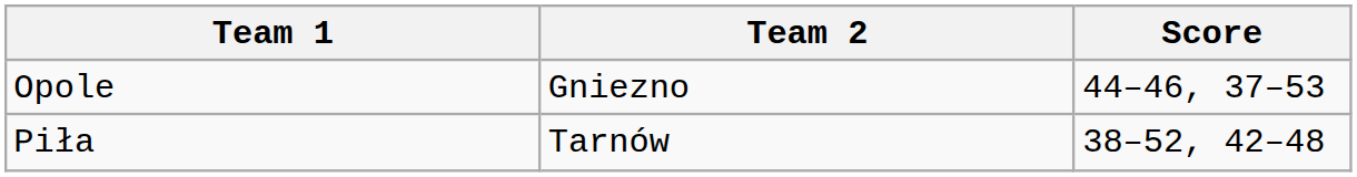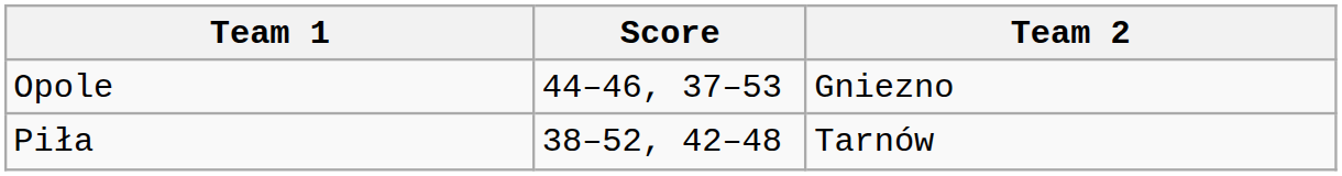 <table class="wikitable" style="font-size: 100%">
 <tr>
 <th width=200>Team 1</th>
+<th width=100>Score</th>
 <th width=200>Team 2</th>
-<th width=100>Score</th>
 </tr>
 <tr>
 <td>Opole</td>
+<td>44–46, 37–53</td>
 <td>Gniezno</td>
-<td>44–46, 37–53</td>
 </tr>
 <tr>
 <td>Piła</td>
+<td>38–52, 42–48</td>
 <td>Tarnów</td>
-<td>38–52, 42–48</td>
 </tr>
 </table>
